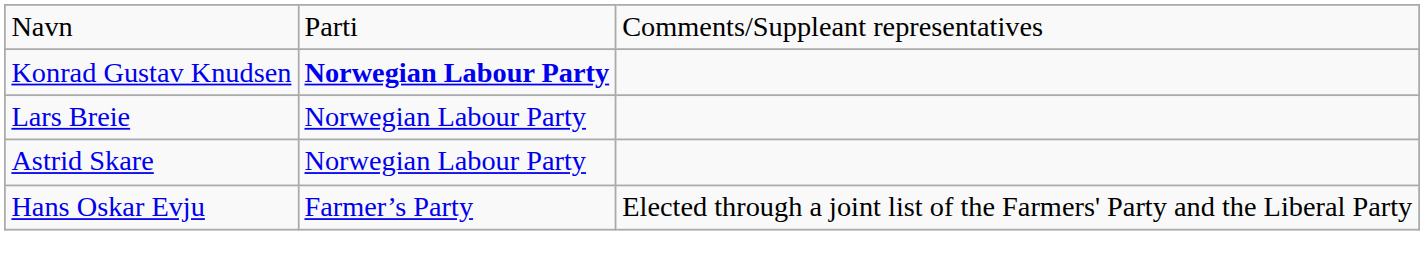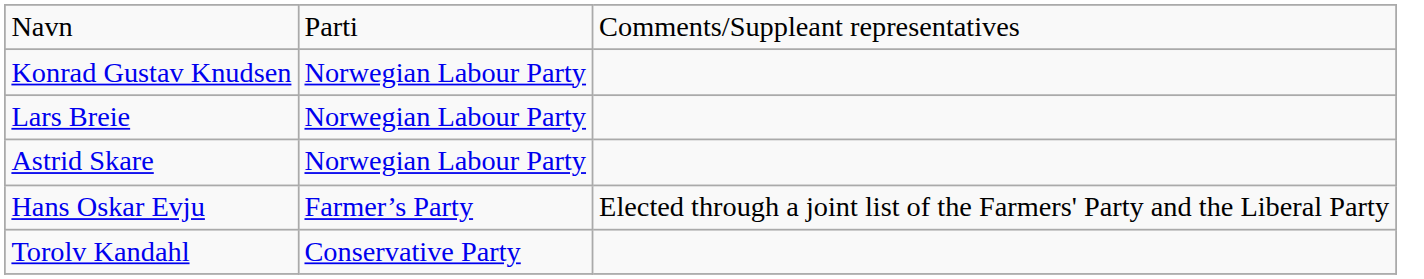 <table class="wikitable">
 <tr>
 <td>Navn</td>
 <td>Parti</td>
 <td>Comments/Suppleant representatives</td>
 </tr>
 <tr>
 <td><a href='#'>Konrad Gustav Knudsen</a></td>
-<td><strong><a href='#'>Norwegian Labour Party</a></strong></td>
+<td><a href='#'>Norwegian Labour Party</a></td>
 <td></td>
 </tr>
 <tr>
 <td><a href='#'>Lars Breie</a></td>
 <td><a href='#'>Norwegian Labour Party</a></td>
 <td></td>
 </tr>
 <tr>
 <td><a href='#'>Astrid Skare</a></td>
 <td><a href='#'>Norwegian Labour Party</a></td>
 <td></td>
 </tr>
 <tr>
 <td><a href='#'>Hans Oskar Evju</a></td>
 <td><a href='#'>Farmer’s Party</a></td>
 <td>Elected through a joint list of the Farmers' Party and the Liberal Party</td>
 </tr>
+<tr>
+<td><a href='#'>Torolv Kandahl</a></td>
+<td><a href='#'>Conservative Party</a></td>
+<td></td>
+</tr>
 </table>
